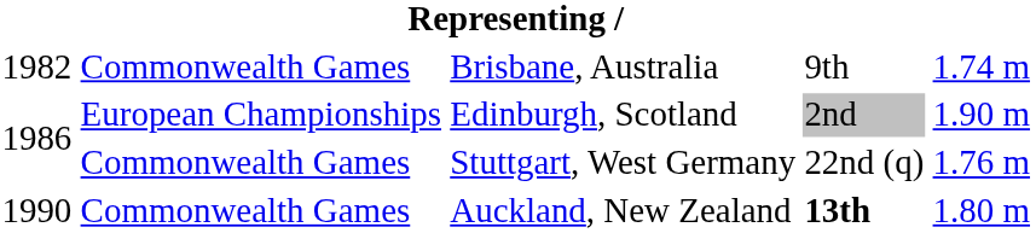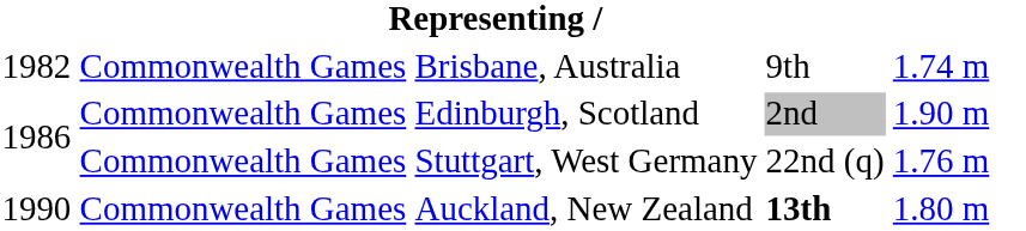 <table>
 <tr>
 <th colspan ="6">Representing  / </th>
 </tr>
 <tr>
 <td>1982</td>
 <td><a href='#'>Commonwealth Games</a></td>
 <td><a href='#'>Brisbane</a>, Australia</td>
 <td>9th</td>
 <td><a href='#'>1.74 m</a></td>
 </tr>
 <tr>
 <td rowspan=2>1986</td>
-<td><a href='#'>European Championships</a></td>
+<td><a href='#'>Commonwealth Games</a></td>
 <td><a href='#'>Edinburgh</a>, Scotland</td>
 <td bgcolor="silver">2nd</td>
 <td><a href='#'>1.90 m</a></td>
 </tr>
 <tr>
 <td><a href='#'>Commonwealth Games</a></td>
 <td><a href='#'>Stuttgart</a>, West Germany</td>
 <td>22nd (q)</td>
 <td><a href='#'>1.76 m</a></td>
 </tr>
 <tr>
 <td>1990</td>
 <td><a href='#'>Commonwealth Games</a></td>
 <td><a href='#'>Auckland</a>, New Zealand</td>
 <td><strong>13th</strong></td>
 <td><a href='#'>1.80 m</a></td>
 </tr>
 </table>
